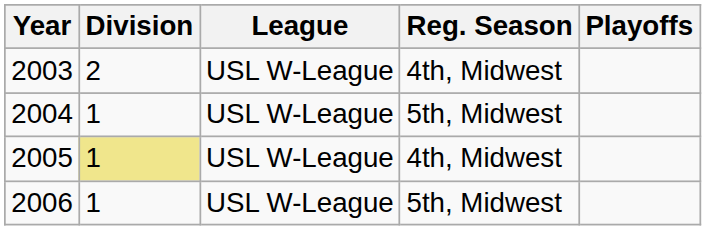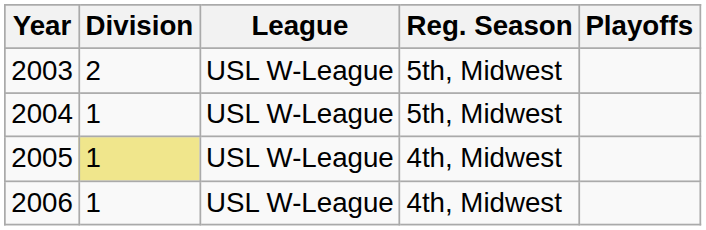 <table class="wikitable">
 <tr>
 <th>Year</th>
 <th>Division</th>
 <th>League</th>
 <th>Reg. Season</th>
 <th>Playoffs</th>
 </tr>
 <tr>
 <td>2003</td>
 <td>2</td>
 <td>USL W-League</td>
-<td>4th, Midwest</td>
+<td>5th, Midwest</td>
 <td></td>
 </tr>
 <tr>
 <td>2004</td>
 <td>1</td>
 <td>USL W-League</td>
 <td>5th, Midwest</td>
 <td></td>
 </tr>
 <tr>
 <td>2005</td>
 <td style="background: khaki;">1</td>
 <td>USL W-League</td>
 <td>4th, Midwest</td>
 <td></td>
 </tr>
 <tr>
 <td>2006</td>
 <td>1</td>
 <td>USL W-League</td>
-<td>5th, Midwest</td>
+<td>4th, Midwest</td>
 <td></td>
 </tr>
 </table>
